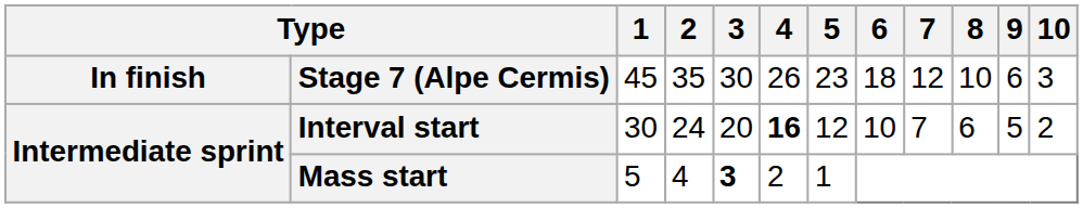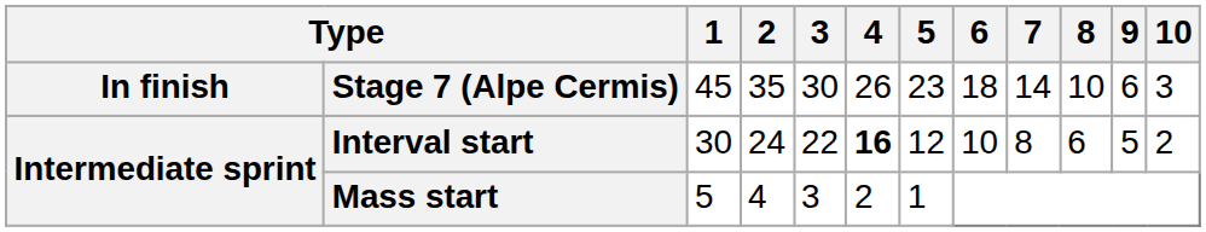 <table class="wikitable plainrowheaders" style="background:#fff; font-size:86%; line-height:16px; border:grey solid 1px; border-collapse:collapse;">
 <tr>
 <th scope="col" colspan="2">Type</th>
 <th scope="col">1</th>
 <th scope="col">2</th>
 <th scope="col">3</th>
 <th scope="col">4</th>
 <th scope="col">5</th>
 <th scope="col">6</th>
 <th scope="col">7</th>
 <th scope="col">8</th>
 <th scope="col">9</th>
 <th scope="col">10</th>
 </tr>
 <tr>
 <th scope="row">In finish</th>
 <th scope="row" style="text-align:left;">Stage 7 (Alpe Cermis)</th>
 <td>45</td>
 <td>35</td>
 <td>30</td>
 <td>26</td>
 <td>23</td>
 <td>18</td>
-<td>12</td>
+<td>14</td>
 <td>10</td>
 <td>6</td>
 <td>3</td>
 </tr>
 <tr>
 <th scope="row" rowspan=2>Intermediate sprint</th>
 <th scope="row"  style="text-align:left;">Interval start</th>
 <td>30</td>
 <td>24</td>
-<td>20</td>
+<td>22</td>
 <td><strong>16</strong></td>
 <td>12</td>
 <td>10</td>
-<td>7</td>
+<td>8</td>
 <td>6</td>
 <td>5</td>
 <td>2</td>
 </tr>
 <tr>
 <th scope="row" style="text-align:left;">Mass start</th>
 <td>5</td>
 <td>4</td>
-<td><strong>3</strong></td>
+<td>3</td>
 <td>2</td>
 <td>1</td>
 </tr>
 </table>
